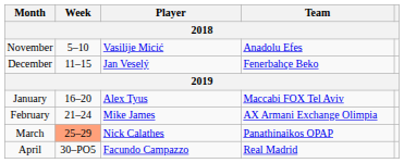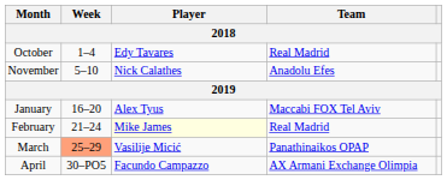 <table class="wikitable" style="text-align: center;">
 <tr>
 <th>Month</th>
 <th style="width:60px;">Week</th>
 <th style="width:200px;">Player</th>
 <th style="width:220px;">Team</th>
 <th></th>
 </tr>
 <tr>
 <th colspan=5>2018</th>
 </tr>
 <tr>
-<td>November</td>
-<td>5–10</td>
-<td align="left"> <a href='#'>Vasilije Micić</a></td>
-<td align="left"> <a href='#'>Anadolu Efes</a></td>
+<td>October</td>
+<td>1–4</td>
+<td align="left"> <a href='#'>Edy Tavares</a></td>
+<td align="left"> <a href='#'>Real Madrid</a></td>
 <td></td>
 </tr>
 <tr>
-<td>December</td>
-<td>11–15</td>
-<td align=left> <a href='#'>Jan Veselý</a></td>
-<td align=left> <a href='#'>Fenerbahçe Beko</a></td>
+<td>November</td>
+<td>5–10</td>
+<td align=left> <a href='#'>Nick Calathes</a></td>
+<td align="left"> <a href='#'>Anadolu Efes</a></td>
 <td></td>
 </tr>
 <tr>
 <th colspan=5>2019</th>
 </tr>
 <tr>
 <td>January</td>
 <td>16–20</td>
 <td align=left> <a href='#'>Alex Tyus</a></td>
 <td align=left> <a href='#'>Maccabi FOX Tel Aviv</a></td>
 <td></td>
 </tr>
 <tr>
 <td>February</td>
 <td>21–24</td>
-<td align=left> <a href='#'>Mike James</a></td>
-<td align=left> <a href='#'>AX Armani Exchange Olimpia</a></td>
+<td align=left style="background: lightyellow;"> <a href='#'>Mike James</a></td>
+<td align="left"> <a href='#'>Real Madrid</a></td>
 <td></td>
 </tr>
 <tr>
 <td>March</td>
 <td style="background: lightsalmon;">25–29</td>
-<td align=left> <a href='#'>Nick Calathes</a></td>
+<td align="left"> <a href='#'>Vasilije Micić</a></td>
 <td align=left> <a href='#'>Panathinaikos OPAP</a></td>
 <td></td>
 </tr>
 <tr>
 <td>April</td>
 <td>30–PO5</td>
 <td align="left"> <a href='#'>Facundo Campazzo</a></td>
-<td align="left"> <a href='#'>Real Madrid</a></td>
+<td align=left> <a href='#'>AX Armani Exchange Olimpia</a></td>
 <td></td>
 </tr>
 </table>
